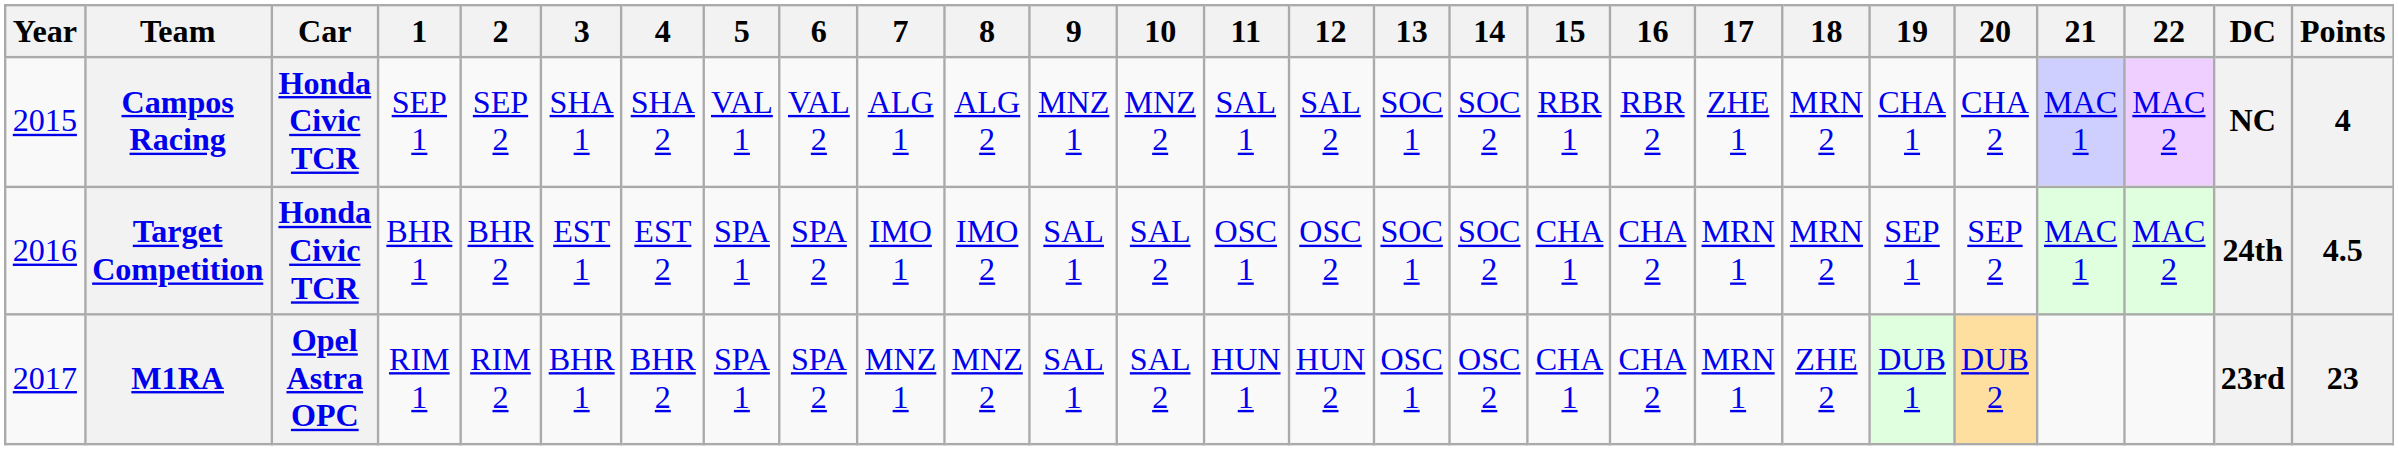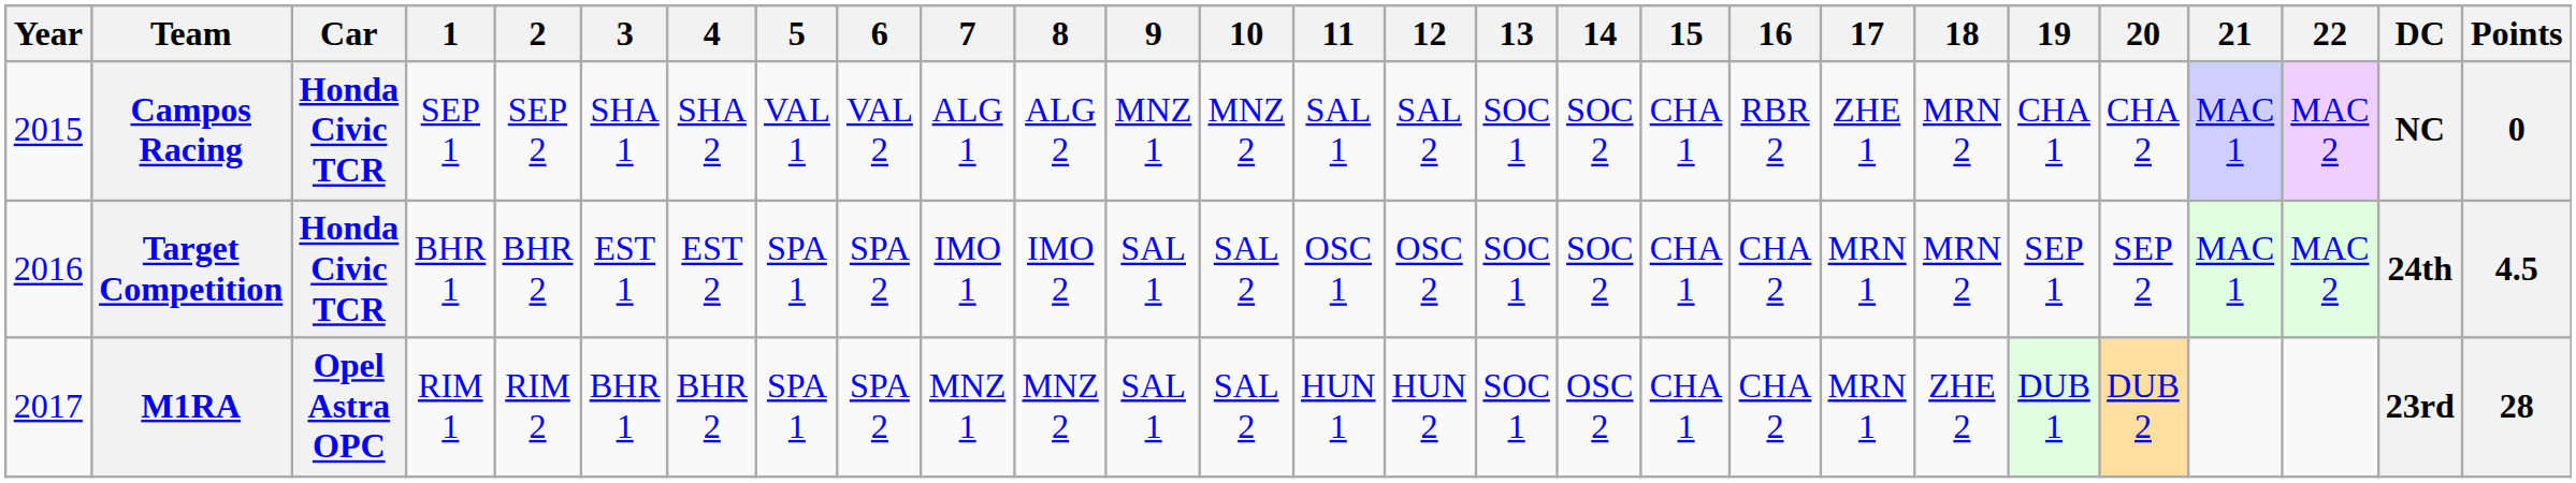 <table class="wikitable" style="text-align:center; font-size:85%">
 <tr>
 <th>Year</th>
 <th>Team</th>
 <th>Car</th>
 <th>1</th>
 <th>2</th>
 <th>3</th>
 <th>4</th>
 <th>5</th>
 <th>6</th>
 <th>7</th>
 <th>8</th>
 <th>9</th>
 <th>10</th>
 <th>11</th>
 <th>12</th>
 <th>13</th>
 <th>14</th>
 <th>15</th>
 <th>16</th>
 <th>17</th>
 <th>18</th>
 <th>19</th>
 <th>20</th>
 <th>21</th>
 <th>22</th>
 <th>DC</th>
 <th>Points</th>
 </tr>
 <tr>
 <td><a href='#'>2015</a></td>
 <th><a href='#'>Campos Racing</a></th>
 <th><a href='#'>Honda Civic TCR</a></th>
 <td><a href='#'>SEP<br>1</a></td>
 <td><a href='#'>SEP<br>2</a></td>
 <td><a href='#'>SHA<br>1</a></td>
 <td><a href='#'>SHA<br>2</a></td>
 <td><a href='#'>VAL<br>1</a></td>
 <td><a href='#'>VAL<br>2</a></td>
 <td><a href='#'>ALG<br>1</a></td>
 <td><a href='#'>ALG<br>2</a></td>
 <td><a href='#'>MNZ<br>1</a></td>
 <td><a href='#'>MNZ<br>2</a></td>
 <td><a href='#'>SAL<br>1</a></td>
 <td><a href='#'>SAL<br>2</a></td>
 <td><a href='#'>SOC<br>1</a></td>
 <td><a href='#'>SOC<br>2</a></td>
-<td><a href='#'>RBR<br>1</a></td>
+<td><a href='#'>CHA<br>1</a></td>
 <td><a href='#'>RBR<br>2</a></td>
 <td><a href='#'>ZHE<br>1</a></td>
 <td><a href='#'>MRN<br>2</a></td>
 <td><a href='#'>CHA<br>1</a></td>
 <td><a href='#'>CHA<br>2</a></td>
 <td style="background:#CFCFFF;"><a href='#'>MAC<br>1</a><br></td>
 <td style="background:#EFCFFF;"><a href='#'>MAC<br>2</a><br></td>
 <th>NC</th>
-<th>4</th>
+<th>0</th>
 </tr>
 <tr>
 <td><a href='#'>2016</a></td>
 <th><a href='#'>Target Competition</a></th>
 <th><a href='#'>Honda Civic TCR</a></th>
 <td><a href='#'>BHR<br>1</a></td>
 <td><a href='#'>BHR<br>2</a></td>
 <td><a href='#'>EST<br>1</a></td>
 <td><a href='#'>EST<br>2</a></td>
 <td><a href='#'>SPA<br>1</a></td>
 <td><a href='#'>SPA<br>2</a></td>
 <td><a href='#'>IMO<br>1</a></td>
 <td><a href='#'>IMO<br>2</a></td>
 <td><a href='#'>SAL<br>1</a></td>
 <td><a href='#'>SAL<br>2</a></td>
 <td><a href='#'>OSC<br>1</a></td>
 <td><a href='#'>OSC<br>2</a></td>
 <td><a href='#'>SOC<br>1</a></td>
 <td><a href='#'>SOC<br>2</a></td>
 <td><a href='#'>CHA<br>1</a></td>
 <td><a href='#'>CHA<br>2</a></td>
 <td><a href='#'>MRN<br>1</a></td>
 <td><a href='#'>MRN<br>2</a></td>
 <td><a href='#'>SEP<br>1</a></td>
 <td><a href='#'>SEP<br>2</a></td>
 <td style="background:#DFFFDF;"><a href='#'>MAC<br>1</a><br></td>
 <td style="background:#DFFFDF;"><a href='#'>MAC<br>2</a><br></td>
 <th>24th</th>
 <th>4.5</th>
 </tr>
 <tr>
 <td><a href='#'>2017</a></td>
 <th><a href='#'>M1RA</a></th>
 <th><a href='#'>Opel Astra OPC</a></th>
 <td><a href='#'>RIM<br>1</a></td>
 <td><a href='#'>RIM<br>2</a></td>
 <td><a href='#'>BHR<br>1</a></td>
 <td><a href='#'>BHR<br>2</a></td>
 <td><a href='#'>SPA<br>1</a></td>
 <td><a href='#'>SPA<br>2</a></td>
 <td><a href='#'>MNZ<br>1</a></td>
 <td><a href='#'>MNZ<br>2</a></td>
 <td><a href='#'>SAL<br>1</a></td>
 <td><a href='#'>SAL<br>2</a></td>
 <td><a href='#'>HUN<br>1</a></td>
 <td><a href='#'>HUN<br>2</a></td>
-<td><a href='#'>OSC<br>1</a></td>
+<td><a href='#'>SOC<br>1</a></td>
 <td><a href='#'>OSC<br>2</a></td>
 <td><a href='#'>CHA<br>1</a></td>
 <td><a href='#'>CHA<br>2</a></td>
 <td><a href='#'>MRN<br>1</a></td>
 <td><a href='#'>ZHE<br>2</a></td>
 <td style="background:#DFFFDF;"><a href='#'>DUB<br>1</a><br></td>
 <td style="background:#FFDF9F;"><a href='#'>DUB<br>2</a><br></td>
 <td></td>
 <td></td>
 <th>23rd</th>
-<th>23</th>
+<th>28</th>
 </tr>
 </table>
